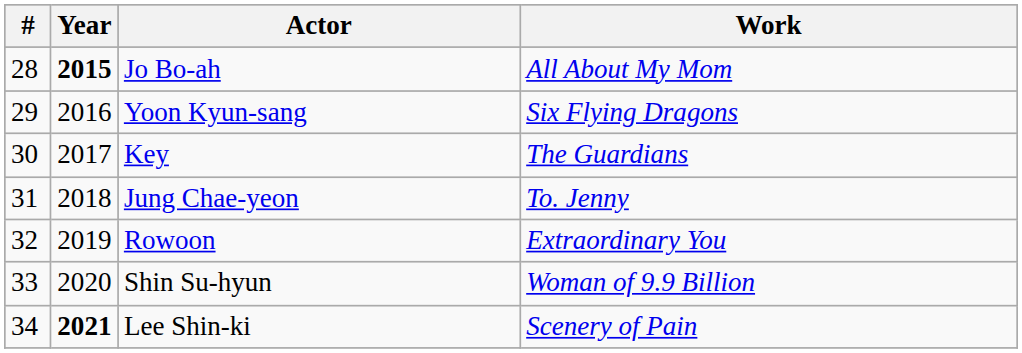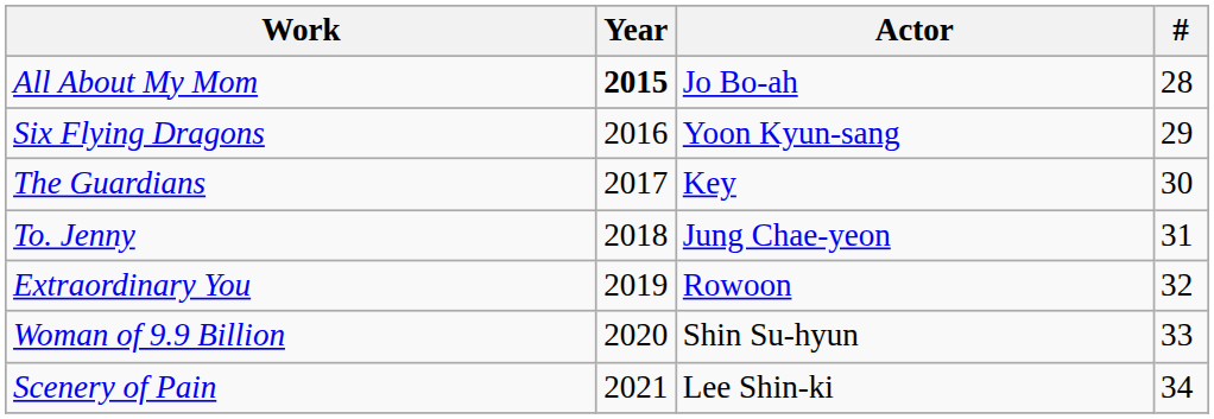 <table class="wikitable" style="width:600px">
 <tr>
-<th width=20>#</th>
+<th>Work</th>
 <th width=30>Year</th>
 <th>Actor</th>
-<th>Work</th>
+<th width=20>#</th>
 </tr>
 <tr>
-<td>28</td>
+<td><em><a href='#'>All About My Mom</a></em></td>
 <td><strong>2015</strong></td>
 <td><a href='#'>Jo Bo-ah</a></td>
-<td><em><a href='#'>All About My Mom</a></em></td>
+<td>28</td>
 </tr>
 <tr>
-<td>29</td>
+<td><em><a href='#'>Six Flying Dragons</a></em></td>
 <td>2016</td>
 <td><a href='#'>Yoon Kyun-sang</a></td>
-<td><em><a href='#'>Six Flying Dragons</a></em></td>
+<td>29</td>
 </tr>
 <tr>
-<td>30</td>
+<td><em><a href='#'>The Guardians</a></em></td>
 <td>2017</td>
 <td><a href='#'>Key</a></td>
-<td><em><a href='#'>The Guardians</a></em></td>
+<td>30</td>
 </tr>
 <tr>
-<td>31</td>
+<td><em><a href='#'>To. Jenny</a></em></td>
 <td>2018</td>
 <td><a href='#'>Jung Chae-yeon</a></td>
-<td><em><a href='#'>To. Jenny</a></em></td>
+<td>31</td>
 </tr>
 <tr>
-<td>32</td>
+<td><em><a href='#'>Extraordinary You</a></em></td>
 <td>2019</td>
 <td><a href='#'>Rowoon</a></td>
-<td><em><a href='#'>Extraordinary You</a></em></td>
+<td>32</td>
 </tr>
 <tr>
-<td>33</td>
+<td><em><a href='#'>Woman of 9.9 Billion</a></em></td>
 <td>2020</td>
 <td>Shin Su-hyun</td>
-<td><em><a href='#'>Woman of 9.9 Billion</a></em></td>
+<td>33</td>
 </tr>
 <tr>
+<td><em><a href='#'>Scenery of Pain</a></em></td>
+<td>2021</td>
+<td>Lee Shin-ki</td>
 <td>34</td>
-<td><strong>2021</strong></td>
-<td>Lee Shin-ki</td>
-<td><em><a href='#'>Scenery of Pain</a></em></td>
 </tr>
 </table>
